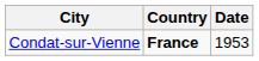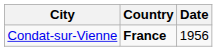 <table class="wikitable sortable">
 <tr>
 <th>City</th>
 <th>Country</th>
 <th>Date</th>
 </tr>
 <tr>
 <td><a href='#'>Condat-sur-Vienne</a></td>
 <td><strong>France</strong></td>
-<td style="text-align:center;">1953</td>
+<td style="text-align:center;">1956</td>
 </tr>
 </table>
